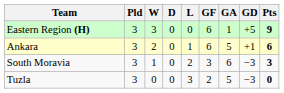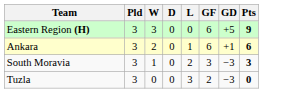 <table class="wikitable" style="text-align:center">
 <tr>
 <th width=175>Team</th>
 <th width=20 abbr="Played">Pld</th>
 <th width=20 abbr="Won">W</th>
 <th width=20 abbr="Drawn">D</th>
 <th width=20 abbr="Lost">L</th>
 <th width=20 abbr="Goals for">GF</th>
-<th width=20 abbr="Goals against">GA</th>
 <th width=20 abbr="Goal difference">GD</th>
 <th width=20 abbr="Points">Pts</th>
 </tr>
 <tr bgcolor="#ccffcc">
 <td align=left> Eastern Region <strong>(H)</strong></td>
 <td>3</td>
 <td>3</td>
 <td>0</td>
 <td>0</td>
 <td>6</td>
-<td>1</td>
 <td>+5</td>
 <td><strong>9</strong></td>
 </tr>
 <tr bgcolor="#ffffcc">
 <td align=left> Ankara</td>
 <td>3</td>
 <td>2</td>
 <td>0</td>
 <td>1</td>
 <td>6</td>
-<td>5</td>
 <td>+1</td>
 <td><strong>6</strong></td>
 </tr>
 <tr>
 <td align=left> South Moravia</td>
 <td>3</td>
 <td>1</td>
 <td>0</td>
 <td>2</td>
 <td>3</td>
-<td>6</td>
 <td>−3</td>
 <td><strong>3</strong></td>
 </tr>
 <tr>
 <td align=left> Tuzla</td>
 <td>3</td>
 <td>0</td>
 <td>0</td>
 <td>3</td>
 <td>2</td>
-<td>5</td>
 <td>−3</td>
 <td><strong>0</strong></td>
 </tr>
 </table>
